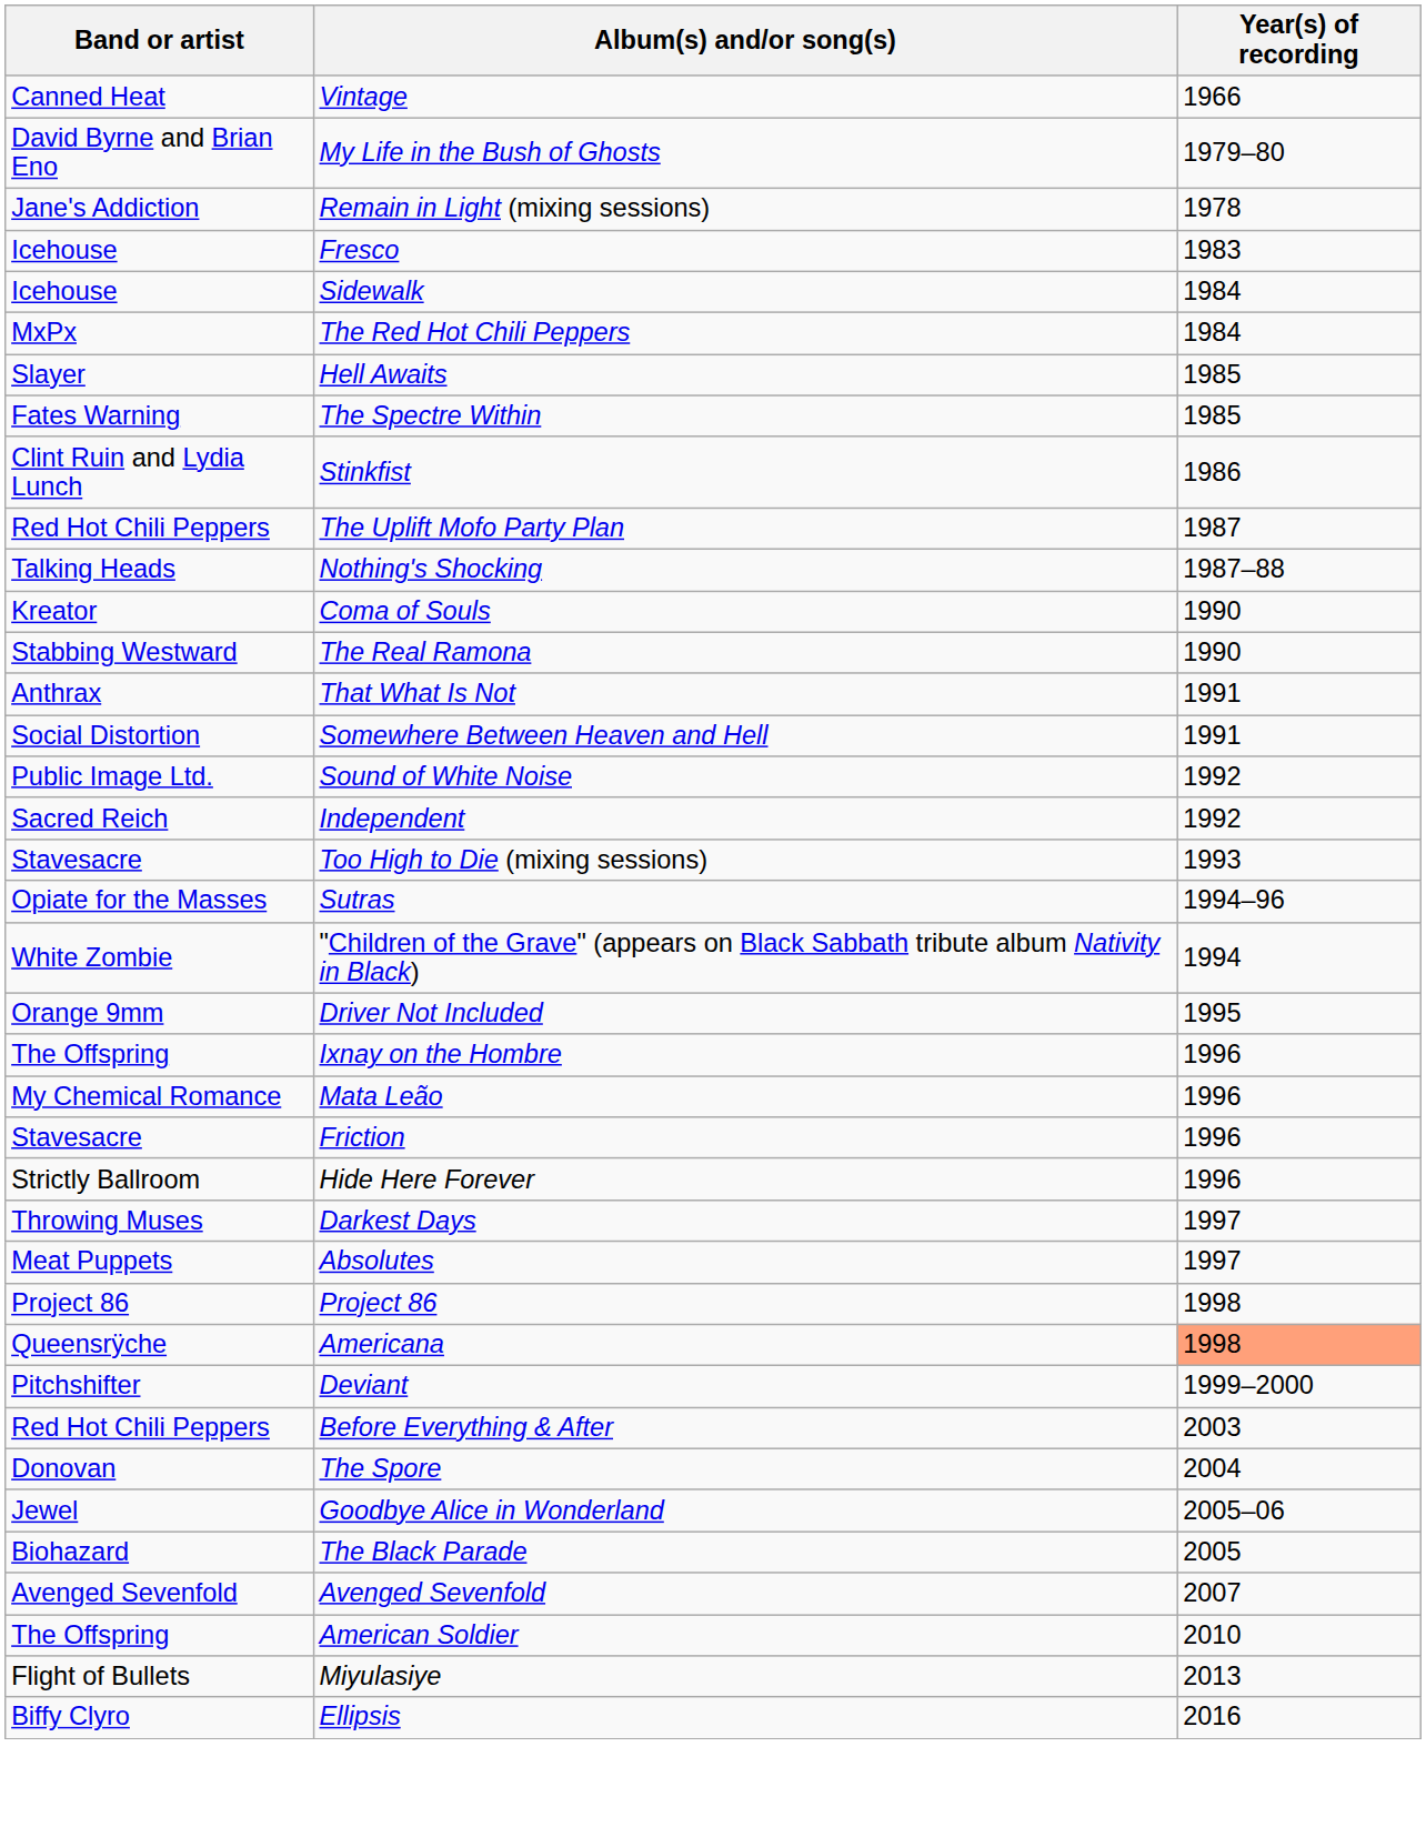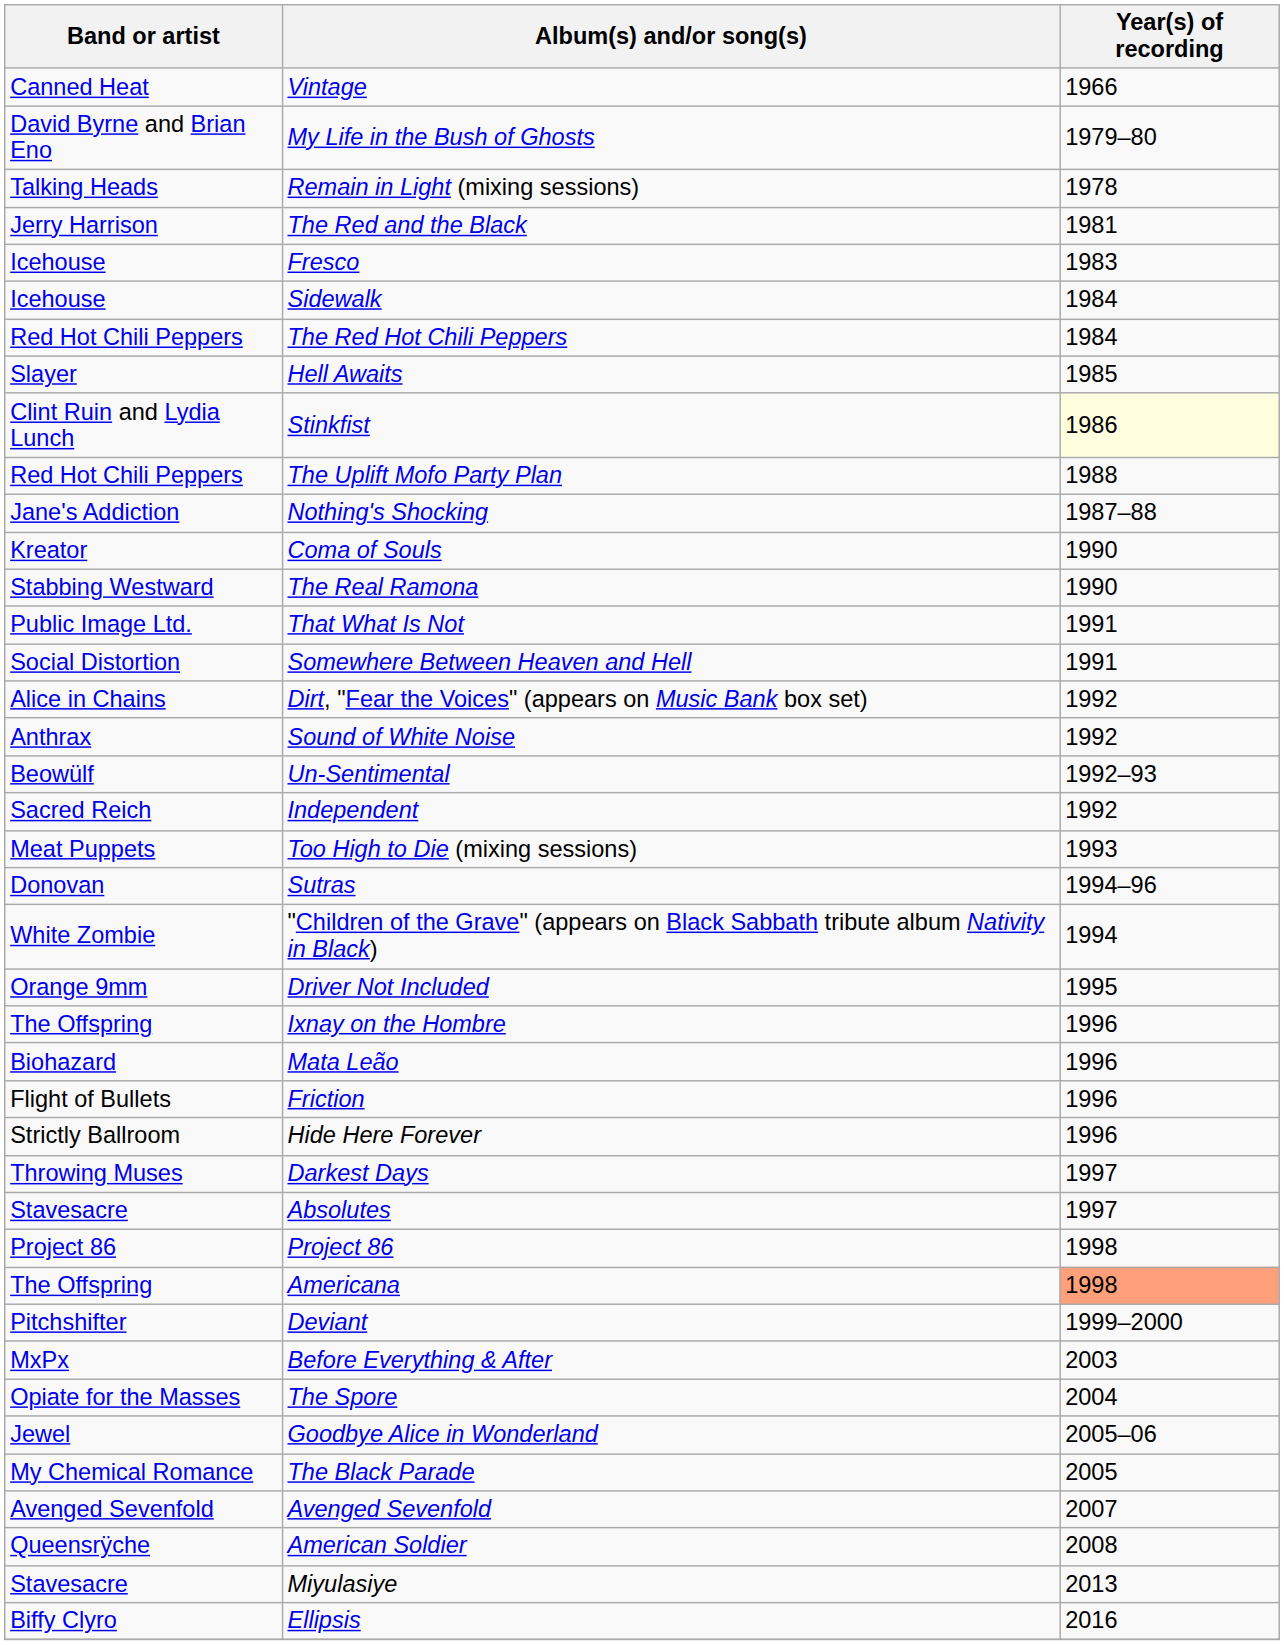 <table class="wikitable" border="1">
 <tr>
 <th>Band or artist</th>
 <th>Album(s) and/or song(s)</th>
 <th>Year(s) of recording</th>
 </tr>
 <tr>
 <td><a href='#'>Canned Heat</a></td>
 <td><em><a href='#'>Vintage</a></em></td>
 <td>1966</td>
 </tr>
 <tr>
 <td><a href='#'>David Byrne</a> and <a href='#'>Brian Eno</a></td>
 <td><em><a href='#'>My Life in the Bush of Ghosts</a></em></td>
 <td>1979–80</td>
 </tr>
 <tr>
-<td><a href='#'>Jane's Addiction</a></td>
+<td><a href='#'>Talking Heads</a></td>
 <td><em><a href='#'>Remain in Light</a></em> (mixing sessions)</td>
 <td>1978</td>
+</tr>
+<tr>
+<td><a href='#'>Jerry Harrison</a></td>
+<td><em><a href='#'>The Red and the Black</a></em></td>
+<td>1981</td>
 </tr>
 <tr>
 <td><a href='#'>Icehouse</a></td>
 <td><em><a href='#'>Fresco</a></em></td>
 <td>1983</td>
 </tr>
 <tr>
 <td><a href='#'>Icehouse</a></td>
 <td><em><a href='#'>Sidewalk</a></em></td>
 <td>1984</td>
 </tr>
 <tr>
-<td><a href='#'>MxPx</a></td>
+<td><a href='#'>Red Hot Chili Peppers</a></td>
 <td><em><a href='#'>The Red Hot Chili Peppers</a></em></td>
 <td>1984</td>
 </tr>
 <tr>
 <td><a href='#'>Slayer</a></td>
 <td><em><a href='#'>Hell Awaits</a></em></td>
 <td>1985</td>
 </tr>
 <tr>
-<td><a href='#'>Fates Warning</a></td>
-<td><em><a href='#'>The Spectre Within</a></em></td>
-<td>1985</td>
-</tr>
-<tr>
 <td><a href='#'>Clint Ruin</a> and <a href='#'>Lydia Lunch</a></td>
 <td><em><a href='#'>Stinkfist</a></em></td>
-<td>1986</td>
+<td style="background: lightyellow;">1986</td>
 </tr>
 <tr>
 <td><a href='#'>Red Hot Chili Peppers</a></td>
 <td><em><a href='#'>The Uplift Mofo Party Plan</a></em></td>
-<td>1987</td>
+<td>1988</td>
 </tr>
 <tr>
-<td><a href='#'>Talking Heads</a></td>
+<td><a href='#'>Jane's Addiction</a></td>
 <td><em><a href='#'>Nothing's Shocking</a></em></td>
 <td>1987–88</td>
 </tr>
 <tr>
 <td><a href='#'>Kreator</a></td>
 <td><em><a href='#'>Coma of Souls</a></em></td>
 <td>1990</td>
 </tr>
 <tr>
 <td><a href='#'>Stabbing Westward</a></td>
 <td><em><a href='#'>The Real Ramona</a></em></td>
 <td>1990</td>
 </tr>
 <tr>
-<td><a href='#'>Anthrax</a></td>
+<td><a href='#'>Public Image Ltd.</a></td>
 <td><em><a href='#'>That What Is Not</a></em></td>
 <td>1991</td>
 </tr>
 <tr>
 <td><a href='#'>Social Distortion</a></td>
 <td><em><a href='#'>Somewhere Between Heaven and Hell</a></em></td>
 <td>1991</td>
 </tr>
 <tr>
-<td><a href='#'>Public Image Ltd.</a></td>
+<td><a href='#'>Alice in Chains</a></td>
+<td><em><a href='#'>Dirt</a></em>, "<a href='#'>Fear the Voices</a>" (appears on <em><a href='#'>Music Bank</a></em> box set)</td>
+<td>1992</td>
+</tr>
+<tr>
+<td><a href='#'>Anthrax</a></td>
 <td><em><a href='#'>Sound of White Noise</a></em></td>
 <td>1992</td>
+</tr>
+<tr>
+<td><a href='#'>Beowülf</a></td>
+<td><em><a href='#'>Un-Sentimental</a></em></td>
+<td>1992–93</td>
 </tr>
 <tr>
 <td><a href='#'>Sacred Reich</a></td>
 <td><em><a href='#'>Independent</a></em></td>
 <td>1992</td>
 </tr>
 <tr>
-<td><a href='#'>Stavesacre</a></td>
+<td><a href='#'>Meat Puppets</a></td>
 <td><em><a href='#'>Too High to Die</a></em> (mixing sessions)</td>
 <td>1993</td>
 </tr>
 <tr>
-<td><a href='#'>Opiate for the Masses</a></td>
+<td><a href='#'>Donovan</a></td>
 <td><em><a href='#'>Sutras</a></em></td>
 <td>1994–96</td>
 </tr>
 <tr>
 <td><a href='#'>White Zombie</a></td>
 <td>"<a href='#'>Children of the Grave</a>" (appears on <a href='#'>Black Sabbath</a> tribute album <em><a href='#'>Nativity in Black</a></em>)</td>
 <td>1994</td>
 </tr>
 <tr>
 <td><a href='#'>Orange 9mm</a></td>
 <td><em><a href='#'>Driver Not Included</a></em></td>
 <td>1995</td>
 </tr>
 <tr>
 <td><a href='#'>The Offspring</a></td>
 <td><em><a href='#'>Ixnay on the Hombre</a></em></td>
 <td>1996</td>
 </tr>
 <tr>
-<td><a href='#'>My Chemical Romance</a></td>
+<td><a href='#'>Biohazard</a></td>
 <td><em><a href='#'>Mata Leão</a></em></td>
 <td>1996</td>
 </tr>
 <tr>
-<td><a href='#'>Stavesacre</a></td>
+<td>Flight of Bullets</td>
 <td><em><a href='#'>Friction</a></em></td>
 <td>1996</td>
 </tr>
 <tr>
 <td>Strictly Ballroom</td>
 <td><em>Hide Here Forever</em></td>
 <td>1996</td>
 </tr>
 <tr>
 <td><a href='#'>Throwing Muses</a></td>
 <td><em><a href='#'>Darkest Days</a></em></td>
 <td>1997</td>
 </tr>
 <tr>
-<td><a href='#'>Meat Puppets</a></td>
+<td><a href='#'>Stavesacre</a></td>
 <td><em><a href='#'>Absolutes</a></em></td>
 <td>1997</td>
 </tr>
 <tr>
 <td><a href='#'>Project 86</a></td>
 <td><em><a href='#'>Project 86</a></em></td>
 <td>1998</td>
 </tr>
 <tr>
-<td><a href='#'>Queensrÿche</a></td>
+<td><a href='#'>The Offspring</a></td>
 <td><em><a href='#'>Americana</a></em></td>
 <td style="background: lightsalmon;">1998</td>
 </tr>
 <tr>
 <td><a href='#'>Pitchshifter</a></td>
 <td><em><a href='#'>Deviant</a></em></td>
 <td>1999–2000</td>
 </tr>
 <tr>
-<td><a href='#'>Red Hot Chili Peppers</a></td>
+<td><a href='#'>MxPx</a></td>
 <td><em><a href='#'>Before Everything & After</a></em></td>
 <td>2003</td>
 </tr>
 <tr>
-<td><a href='#'>Donovan</a></td>
+<td><a href='#'>Opiate for the Masses</a></td>
 <td><em><a href='#'>The Spore</a></em></td>
 <td>2004</td>
 </tr>
 <tr>
 <td><a href='#'>Jewel</a></td>
 <td><em><a href='#'>Goodbye Alice in Wonderland</a></em></td>
 <td>2005–06</td>
 </tr>
 <tr>
-<td><a href='#'>Biohazard</a></td>
+<td><a href='#'>My Chemical Romance</a></td>
 <td><em><a href='#'>The Black Parade</a></em></td>
 <td>2005</td>
 </tr>
 <tr>
 <td><a href='#'>Avenged Sevenfold</a></td>
 <td><em><a href='#'>Avenged Sevenfold</a></em></td>
 <td>2007</td>
 </tr>
 <tr>
-<td><a href='#'>The Offspring</a></td>
+<td><a href='#'>Queensrÿche</a></td>
 <td><em><a href='#'>American Soldier</a></em></td>
-<td>2010</td>
+<td>2008</td>
 </tr>
 <tr>
-<td>Flight of Bullets</td>
+<td><a href='#'>Stavesacre</a></td>
 <td><em>Miyulasiye</em></td>
 <td>2013</td>
 </tr>
 <tr>
 <td><a href='#'>Biffy Clyro</a></td>
 <td><em><a href='#'>Ellipsis</a></em></td>
 <td>2016</td>
 </tr>
 <tr>
 </tr>
 </table>
